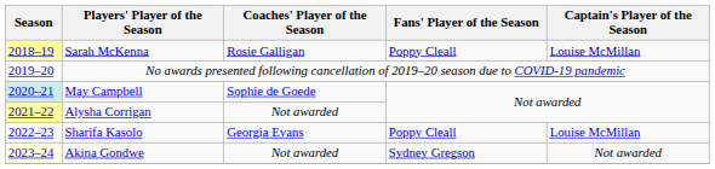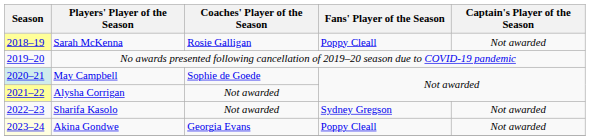 <table class="wikitable sticky-header">
 <tr>
 <th width=65>Season</th>
 <th width=215>Players' Player of the Season</th>
 <th width=215>Coaches' Player of the Season</th>
 <th width=215>Fans' Player of the Season</th>
 <th width=215>Captain's Player of the Season</th>
 </tr>
 <tr>
 <td style="background:#FFFF99"><a href='#'>2018–19</a></td>
 <td> <a href='#'>Sarah McKenna</a></td>
 <td> <a href='#'>Rosie Galligan</a></td>
 <td> <a href='#'>Poppy Cleall</a></td>
-<td> <a href='#'>Louise McMillan</a></td>
+<td align=center><em>Not awarded</em></td>
 </tr>
 <tr>
 <td><a href='#'>2019–20</a></td>
 <td align=center colspan=4><em>No awards presented following cancellation of 2019–20 season due to <a href='#'>COVID-19 pandemic</a></em></td>
 </tr>
 <tr>
 <td style="background:#CFECEC"><a href='#'>2020–21</a><small></small></td>
 <td> <a href='#'>May Campbell</a></td>
 <td> <a href='#'>Sophie de Goede</a></td>
 <td align=center colspan=2 rowspan=2><em>Not awarded</em></td>
 </tr>
 <tr>
 <td style="background:#FFFF99"><a href='#'>2021–22</a></td>
 <td> <a href='#'>Alysha Corrigan</a></td>
 <td align=center><em>Not awarded</em></td>
 </tr>
 <tr>
 <td><a href='#'>2022–23</a></td>
 <td> <a href='#'>Sharifa Kasolo</a></td>
-<td> <a href='#'>Georgia Evans</a></td>
-<td> <a href='#'>Poppy Cleall</a></td>
-<td> <a href='#'>Louise McMillan</a></td>
-</tr>
-<tr>
-<td style="background: lightyellow;"><a href='#'>2023–24</a></td>
-<td> <a href='#'>Akina Gondwe</a></td>
 <td align=center><em>Not awarded</em></td>
 <td> <a href='#'>Sydney Gregson</a></td>
 <td align=center><em>Not awarded</em></td>
 </tr>
 <tr>
+<td style="background: lightyellow;"><a href='#'>2023–24</a></td>
+<td> <a href='#'>Akina Gondwe</a></td>
+<td> <a href='#'>Georgia Evans</a></td>
+<td> <a href='#'>Poppy Cleall</a></td>
+<td align=center><em>Not awarded</em></td>
+</tr>
+<tr>
 </tr>
 </table>
